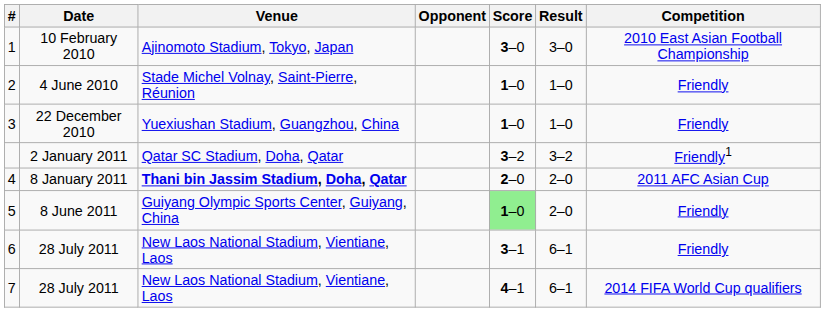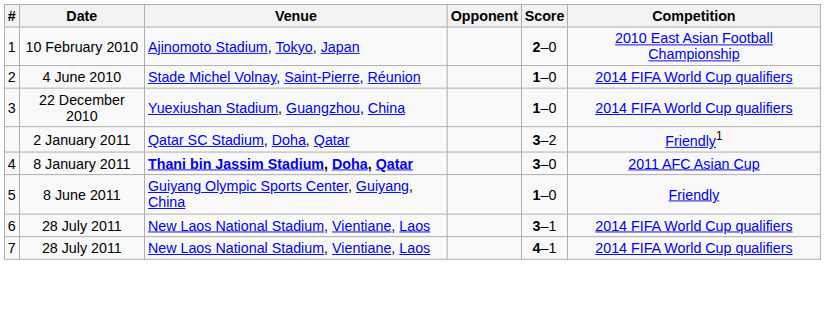 <table class="wikitable" style="font-size:95%;">
 <tr>
 <th>#</th>
 <th>Date</th>
 <th>Venue</th>
 <th>Opponent</th>
 <th>Score</th>
-<th>Result</th>
 <th>Competition</th>
 </tr>
 <tr>
 <td>1</td>
 <td align="center">10 February 2010</td>
 <td><a href='#'>Ajinomoto Stadium</a>, <a href='#'>Tokyo</a>, <a href='#'>Japan</a></td>
 <td></td>
-<td align="center"><strong>3</strong>–0</td>
-<td align="center">3–0</td>
+<td align="center"><strong>2</strong>–0</td>
 <td align="center"><a href='#'>2010 East Asian Football Championship</a></td>
 </tr>
 <tr>
 <td>2</td>
 <td align="center">4 June 2010</td>
 <td><a href='#'>Stade Michel Volnay</a>, <a href='#'>Saint-Pierre</a>, <a href='#'>Réunion</a></td>
 <td></td>
 <td align="center"><strong>1</strong>–0</td>
-<td align="center">1–0</td>
-<td align="center"><a href='#'>Friendly</a></td>
+<td align="center"><a href='#'>2014 FIFA World Cup qualifiers</a></td>
 </tr>
 <tr>
 <td>3</td>
 <td align="center">22 December 2010</td>
 <td><a href='#'>Yuexiushan Stadium</a>, <a href='#'>Guangzhou</a>, <a href='#'>China</a></td>
 <td></td>
 <td align="center"><strong>1</strong>–0</td>
-<td align="center">1–0</td>
-<td align="center"><a href='#'>Friendly</a></td>
+<td align="center"><a href='#'>2014 FIFA World Cup qualifiers</a></td>
 </tr>
 <tr>
 <td></td>
 <td align="center">2 January 2011</td>
 <td><a href='#'>Qatar SC Stadium</a>, <a href='#'>Doha</a>, <a href='#'>Qatar</a></td>
 <td></td>
 <td align="center"><strong>3</strong>–2</td>
-<td align="center">3–2</td>
 <td align="center"><a href='#'>Friendly</a><sup>1</sup></td>
 </tr>
 <tr>
 <td>4</td>
 <td align="center">8 January 2011</td>
 <td><strong><a href='#'>Thani bin Jassim Stadium</a>, <a href='#'>Doha</a>, <a href='#'>Qatar</a></strong></td>
 <td></td>
-<td align="center"><strong>2</strong>–0</td>
-<td align="center">2–0</td>
+<td align="center"><strong>3</strong>–0</td>
 <td align="center"><a href='#'>2011 AFC Asian Cup</a></td>
 </tr>
 <tr>
 <td>5</td>
 <td align="center">8 June 2011</td>
 <td><a href='#'>Guiyang Olympic Sports Center</a>, <a href='#'>Guiyang</a>, <a href='#'>China</a></td>
 <td></td>
-<td align="center" style="background: lightgreen;"><strong>1</strong>–0</td>
-<td align="center">2–0</td>
+<td align="center"><strong>1</strong>–0</td>
 <td align="center"><a href='#'>Friendly</a></td>
 </tr>
 <tr>
 <td>6</td>
 <td align="center">28 July 2011</td>
 <td><a href='#'>New Laos National Stadium</a>, <a href='#'>Vientiane</a>, <a href='#'>Laos</a></td>
 <td></td>
 <td align="center"><strong>3</strong>–1</td>
-<td align="center">6–1</td>
-<td align="center"><a href='#'>Friendly</a></td>
+<td align="center"><a href='#'>2014 FIFA World Cup qualifiers</a></td>
 </tr>
 <tr>
 <td>7</td>
 <td align="center">28 July 2011</td>
 <td><a href='#'>New Laos National Stadium</a>, <a href='#'>Vientiane</a>, <a href='#'>Laos</a></td>
 <td></td>
 <td align="center"><strong>4</strong>–1</td>
-<td align="center">6–1</td>
 <td align="center"><a href='#'>2014 FIFA World Cup qualifiers</a></td>
 </tr>
 </table>
